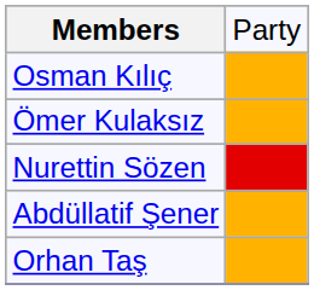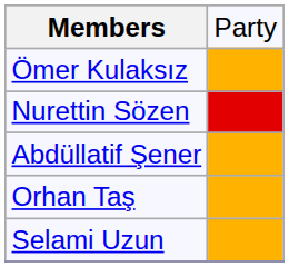 <table class=wikitable style="border:1px solid #8888aa; background-color:#f7f8ff; padding:0px; font-size:90%;">
 <tr>
 <th>Members</th>
 <td>Party</td>
-</tr>
-<tr>
-<td><a href='#'>Osman Kılıç</a></td>
-<td style="background: #ffb300"></td>
 </tr>
 <tr>
 <td><a href='#'>Ömer Kulaksız</a></td>
 <td style="background: #ffb300"></td>
 </tr>
 <tr>
 <td><a href='#'>Nurettin Sözen</a></td>
 <td style="background: #e30000"></td>
 </tr>
 <tr>
 <td><a href='#'>Abdüllatif Şener</a></td>
 <td style="background: #ffb300"></td>
 </tr>
 <tr>
 <td><a href='#'>Orhan Taş</a></td>
 <td style="background: #ffb300"></td>
 </tr>
 <tr>
+<td><a href='#'>Selami Uzun</a></td>
+<td style="background: #ffb300"></td>
+</tr>
+<tr>
 </tr>
 </table>
